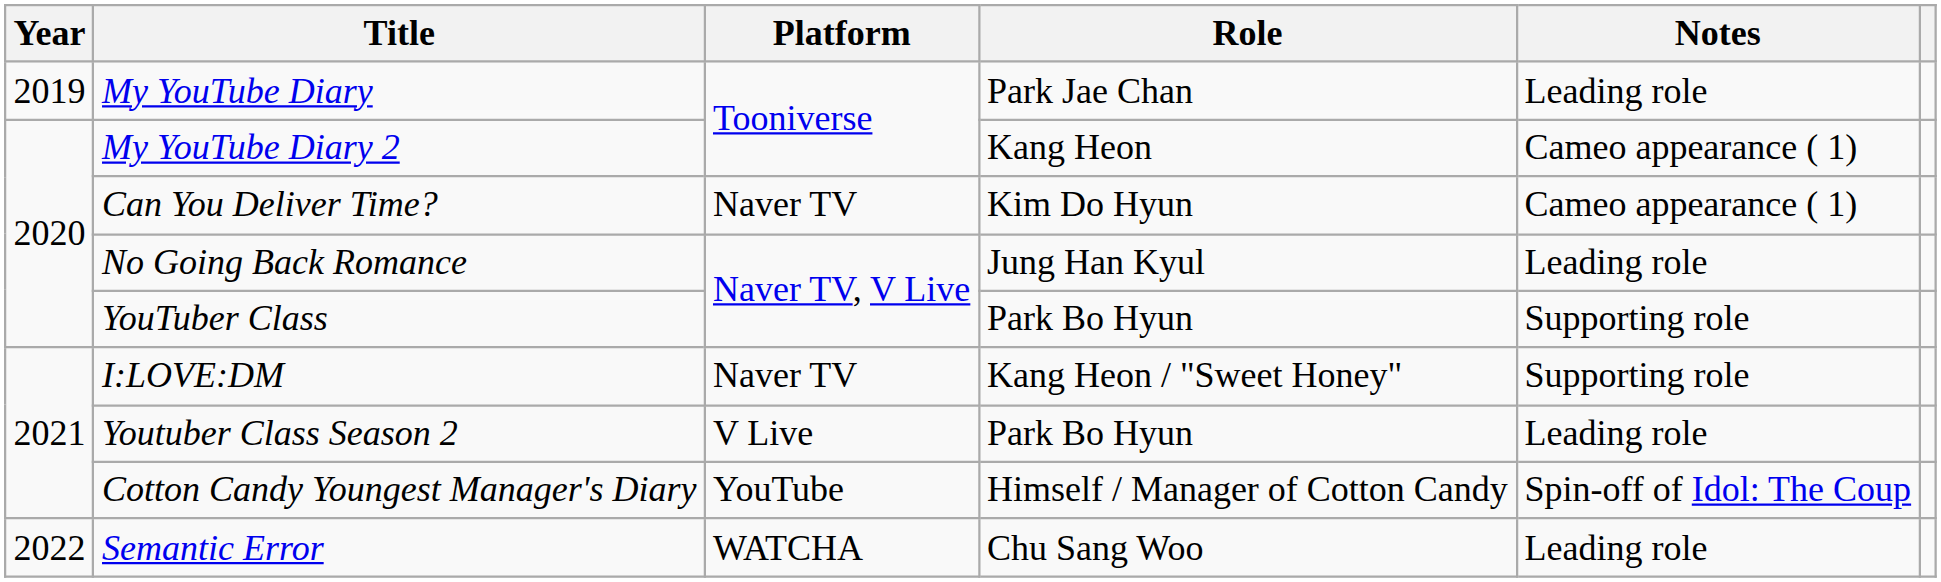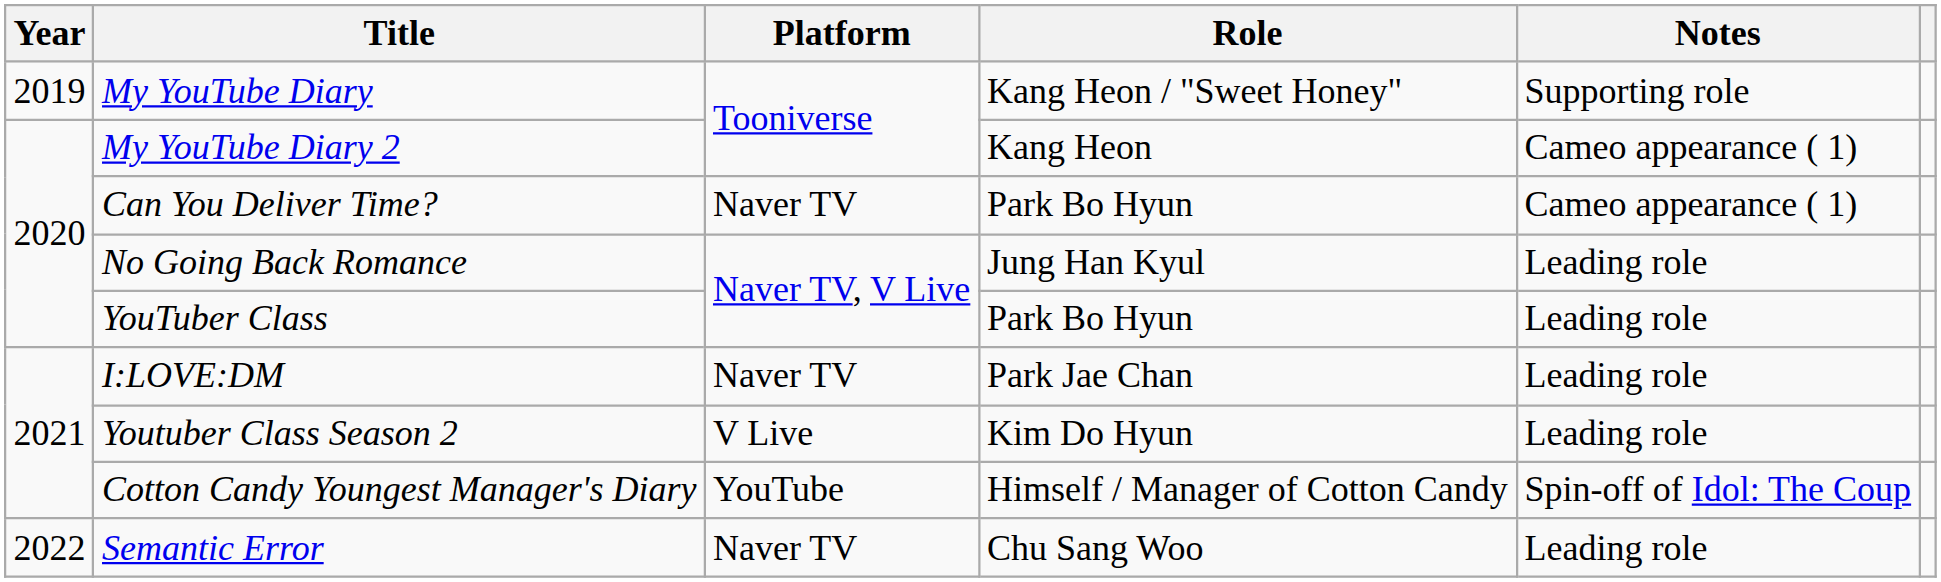 <table class="wikitable sortable">
 <tr>
 <th>Year</th>
 <th>Title</th>
 <th>Platform</th>
 <th>Role</th>
 <th>Notes</th>
 <th></th>
 </tr>
 <tr>
 <td>2019</td>
 <td><em><a href='#'>My YouTube Diary</a></em></td>
 <td rowspan="2"><a href='#'>Tooniverse</a></td>
-<td>Park Jae Chan</td>
-<td>Leading role</td>
+<td>Kang Heon / "Sweet Honey"</td>
+<td>Supporting role</td>
 <td></td>
 </tr>
 <tr>
 <td rowspan="4">2020</td>
 <td><em><a href='#'>My YouTube Diary 2</a></em></td>
 <td>Kang Heon</td>
 <td>Cameo appearance ( 1)</td>
 <td></td>
 </tr>
 <tr>
 <td><em>Can You Deliver Time?</em></td>
 <td>Naver TV</td>
-<td>Kim Do Hyun</td>
+<td>Park Bo Hyun</td>
 <td>Cameo appearance ( 1)</td>
 <td></td>
 </tr>
 <tr>
 <td><em>No Going Back Romance</em></td>
 <td rowspan="2"><a href='#'>Naver TV</a>, <a href='#'>V Live</a></td>
 <td>Jung Han Kyul</td>
 <td>Leading role</td>
 <td></td>
 </tr>
 <tr>
 <td><em>YouTuber Class</em></td>
 <td>Park Bo Hyun</td>
-<td>Supporting role</td>
+<td>Leading role</td>
 <td></td>
 </tr>
 <tr>
 <td rowspan="3">2021</td>
 <td><em>I:LOVE:DM</em></td>
 <td>Naver TV</td>
-<td>Kang Heon / "Sweet Honey"</td>
-<td>Supporting role</td>
+<td>Park Jae Chan</td>
+<td>Leading role</td>
 <td></td>
 </tr>
 <tr>
 <td><em>Youtuber Class Season 2</em></td>
 <td>V Live</td>
-<td>Park Bo Hyun</td>
+<td>Kim Do Hyun</td>
 <td>Leading role</td>
 <td></td>
 </tr>
 <tr>
 <td><em>Cotton Candy Youngest Manager's Diary</em></td>
 <td>YouTube</td>
 <td>Himself / Manager of Cotton Candy</td>
 <td>Spin-off of <a href='#'>Idol: The Coup</a></td>
 <td></td>
 </tr>
 <tr>
 <td>2022</td>
 <td><a href='#'><em>Semantic Error</em></a></td>
-<td>WATCHA</td>
+<td>Naver TV</td>
 <td>Chu Sang Woo</td>
 <td>Leading role</td>
 <td></td>
 </tr>
 </table>
